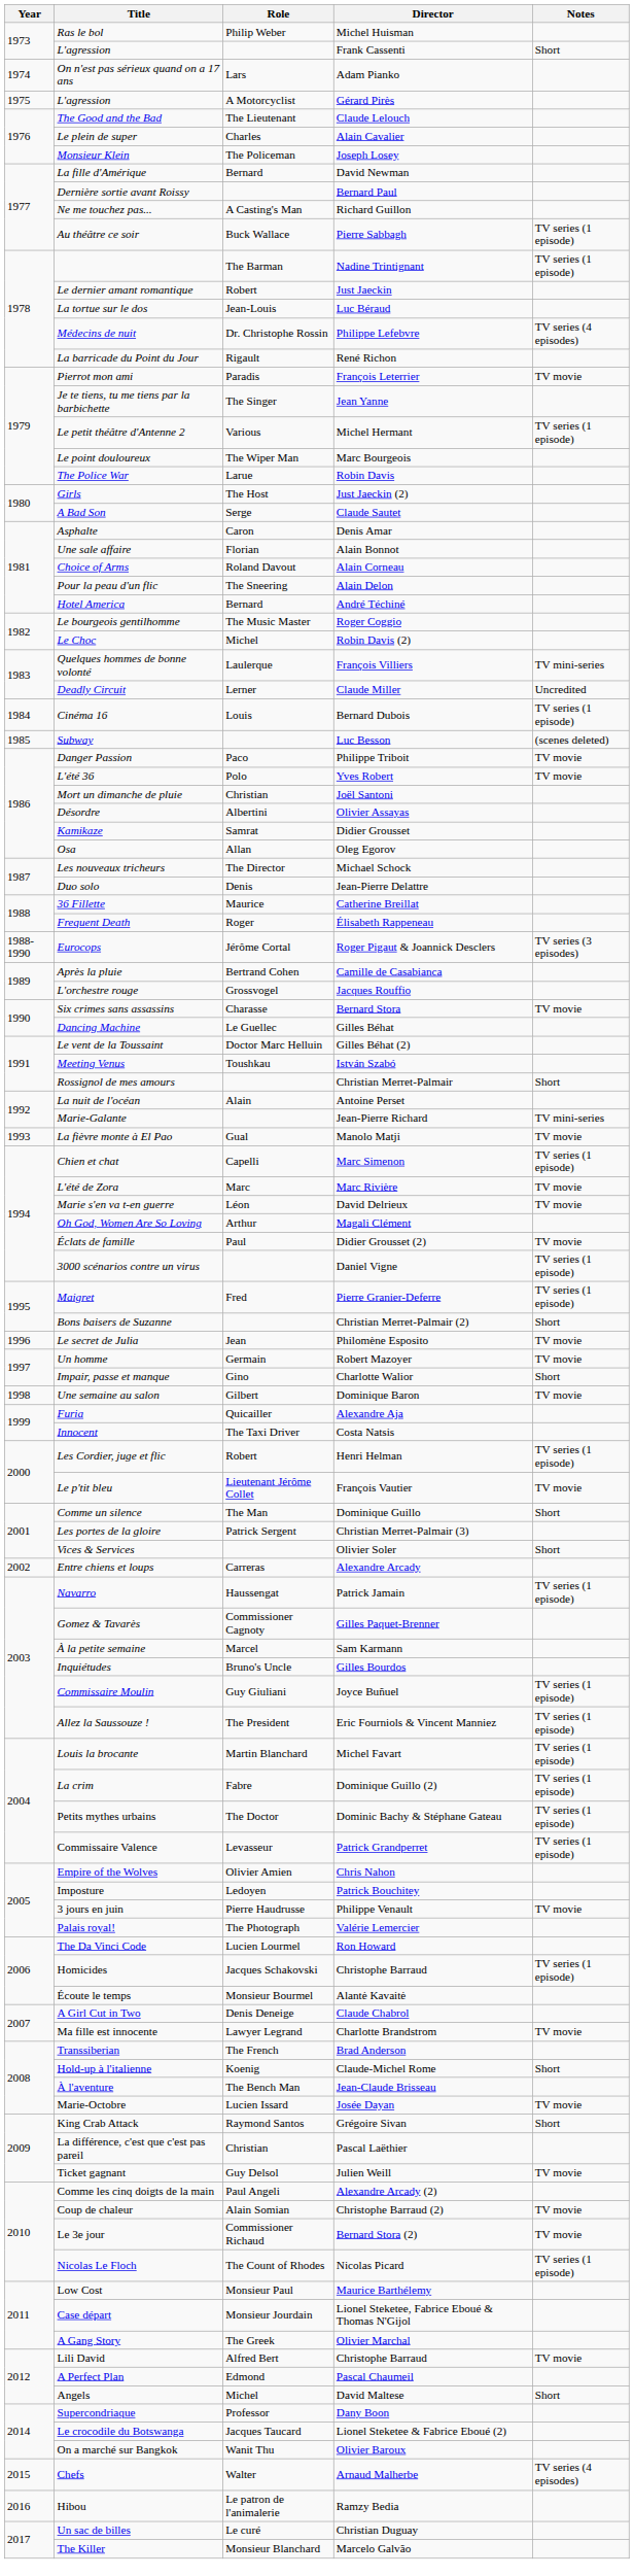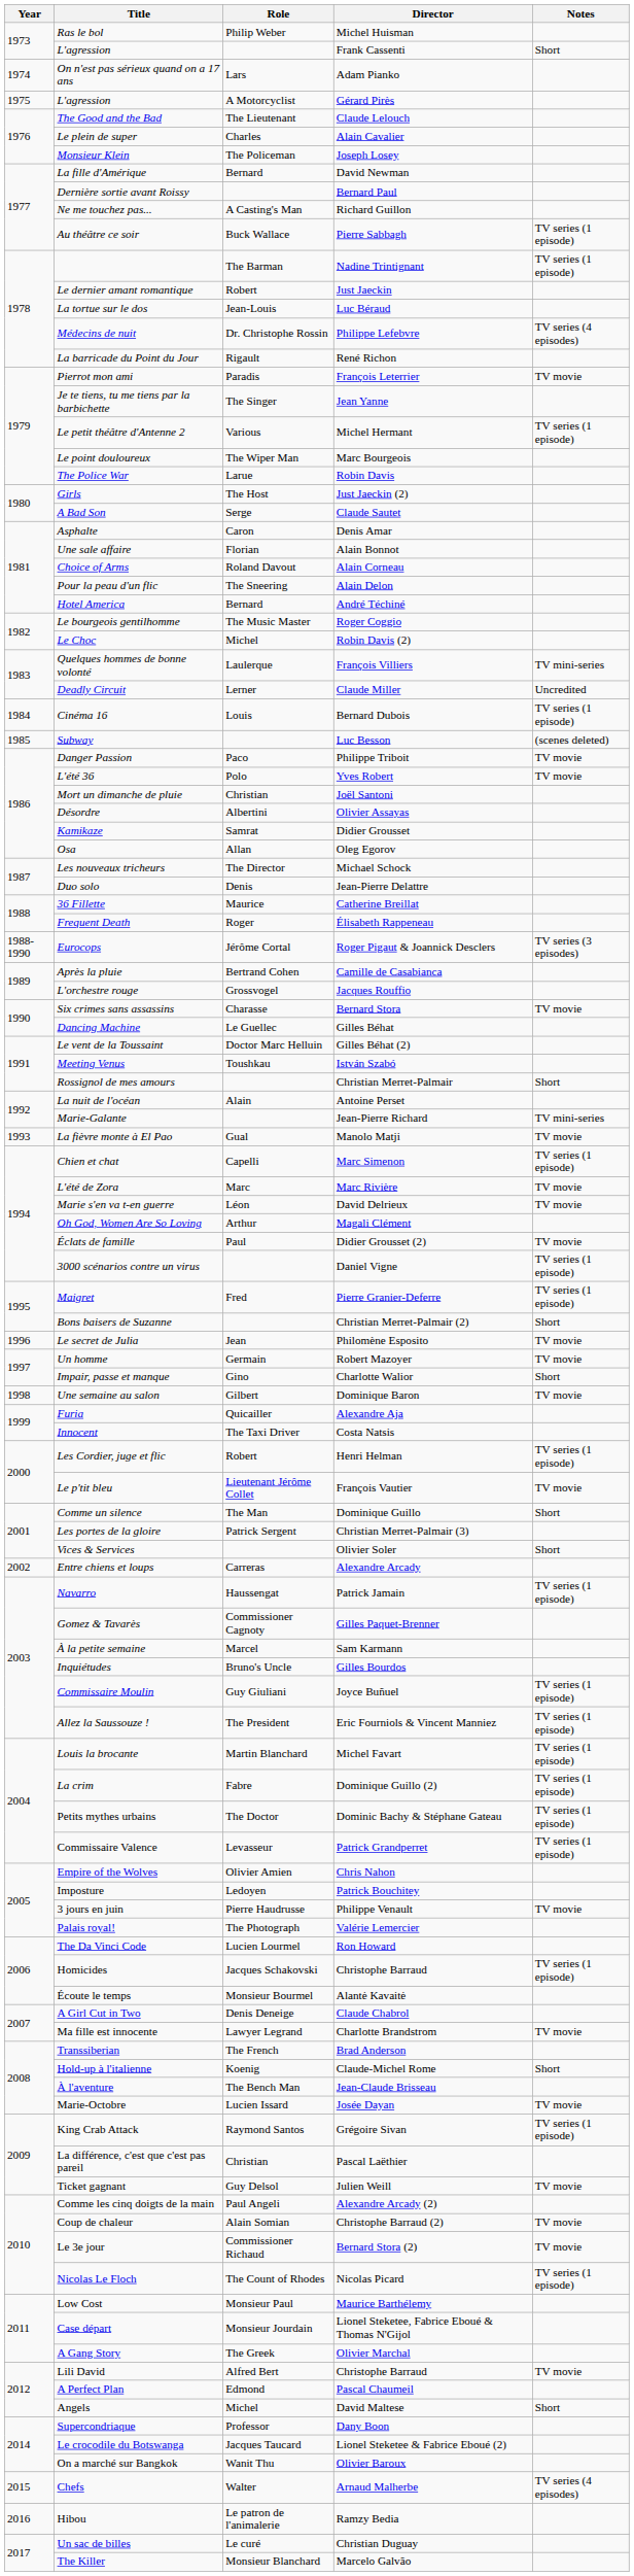 <table class="wikitable sortable">
 <tr>
 <th>Year</th>
 <th>Title</th>
 <th>Role</th>
 <th>Director</th>
 <th class="unsortable">Notes</th>
 </tr>
 <tr>
 <td rowspan=2>1973</td>
 <td><em>Ras le bol</em></td>
 <td>Philip Weber</td>
 <td>Michel Huisman</td>
 <td></td>
 </tr>
 <tr>
 <td><em>L'agression</em></td>
 <td></td>
 <td>Frank Cassenti</td>
 <td>Short</td>
 </tr>
 <tr>
 <td rowspan=1>1974</td>
 <td><em>On n'est pas sérieux quand on a 17 ans</em></td>
 <td>Lars</td>
 <td>Adam Pianko</td>
 <td></td>
 </tr>
 <tr>
 <td rowspan=1>1975</td>
 <td><em>L'agression</em></td>
 <td>A Motorcyclist</td>
 <td><a href='#'>Gérard Pirès</a></td>
 <td></td>
 </tr>
 <tr>
 <td rowspan=3>1976</td>
 <td><em><a href='#'>The Good and the Bad</a></em></td>
 <td>The Lieutenant</td>
 <td><a href='#'>Claude Lelouch</a></td>
 <td></td>
 </tr>
 <tr>
 <td><em>Le plein de super</em></td>
 <td>Charles</td>
 <td><a href='#'>Alain Cavalier</a></td>
 <td></td>
 </tr>
 <tr>
 <td><em><a href='#'>Monsieur Klein</a></em></td>
 <td>The Policeman</td>
 <td><a href='#'>Joseph Losey</a></td>
 <td></td>
 </tr>
 <tr>
 <td rowspan=4>1977</td>
 <td><em>La fille d'Amérique</em></td>
 <td>Bernard</td>
 <td>David Newman</td>
 <td></td>
 </tr>
 <tr>
 <td><em>Dernière sortie avant Roissy</em></td>
 <td></td>
 <td><a href='#'>Bernard Paul</a></td>
 <td></td>
 </tr>
 <tr>
 <td><em>Ne me touchez pas...</em></td>
 <td>A Casting's Man</td>
 <td>Richard Guillon</td>
 <td></td>
 </tr>
 <tr>
 <td><em>Au théâtre ce soir</em></td>
 <td>Buck Wallace</td>
 <td><a href='#'>Pierre Sabbagh</a></td>
 <td>TV series (1 episode)</td>
 </tr>
 <tr>
 <td rowspan=5>1978</td>
 <td><em></em></td>
 <td>The Barman</td>
 <td><a href='#'>Nadine Trintignant</a></td>
 <td>TV series (1 episode)</td>
 </tr>
 <tr>
 <td><em>Le dernier amant romantique</em></td>
 <td>Robert</td>
 <td><a href='#'>Just Jaeckin</a></td>
 <td></td>
 </tr>
 <tr>
 <td><em>La tortue sur le dos</em></td>
 <td>Jean-Louis</td>
 <td><a href='#'>Luc Béraud</a></td>
 <td></td>
 </tr>
 <tr>
 <td><em><a href='#'>Médecins de nuit</a></em></td>
 <td>Dr. Christophe Rossin</td>
 <td><a href='#'>Philippe Lefebvre</a></td>
 <td>TV series (4 episodes)</td>
 </tr>
 <tr>
 <td><em>La barricade du Point du Jour</em></td>
 <td>Rigault</td>
 <td>René Richon</td>
 <td></td>
 </tr>
 <tr>
 <td rowspan=5>1979</td>
 <td><em>Pierrot mon ami</em></td>
 <td>Paradis</td>
 <td><a href='#'>François Leterrier</a></td>
 <td>TV movie</td>
 </tr>
 <tr>
 <td><em>Je te tiens, tu me tiens par la barbichette</em></td>
 <td>The Singer</td>
 <td><a href='#'>Jean Yanne</a></td>
 <td></td>
 </tr>
 <tr>
 <td><em>Le petit théâtre d'Antenne 2</em></td>
 <td>Various</td>
 <td>Michel Hermant</td>
 <td>TV series (1 episode)</td>
 </tr>
 <tr>
 <td><em>Le point douloureux</em></td>
 <td>The Wiper Man</td>
 <td>Marc Bourgeois</td>
 <td></td>
 </tr>
 <tr>
 <td><em><a href='#'>The Police War</a></em></td>
 <td>Larue</td>
 <td><a href='#'>Robin Davis</a></td>
 <td></td>
 </tr>
 <tr>
 <td rowspan=2>1980</td>
 <td><em><a href='#'>Girls</a></em></td>
 <td>The Host</td>
 <td><a href='#'>Just Jaeckin</a> (2)</td>
 <td></td>
 </tr>
 <tr>
 <td><em><a href='#'>A Bad Son</a></em></td>
 <td>Serge</td>
 <td><a href='#'>Claude Sautet</a></td>
 <td></td>
 </tr>
 <tr>
 <td rowspan=5>1981</td>
 <td><em>Asphalte</em></td>
 <td>Caron</td>
 <td>Denis Amar</td>
 <td></td>
 </tr>
 <tr>
 <td><em>Une sale affaire</em></td>
 <td>Florian</td>
 <td>Alain Bonnot</td>
 <td></td>
 </tr>
 <tr>
 <td><em><a href='#'>Choice of Arms</a></em></td>
 <td>Roland Davout</td>
 <td><a href='#'>Alain Corneau</a></td>
 <td></td>
 </tr>
 <tr>
 <td><em>Pour la peau d'un flic</em></td>
 <td>The Sneering</td>
 <td><a href='#'>Alain Delon</a></td>
 <td></td>
 </tr>
 <tr>
 <td><em><a href='#'>Hotel America</a></em></td>
 <td>Bernard</td>
 <td><a href='#'>André Téchiné</a></td>
 <td></td>
 </tr>
 <tr>
 <td rowspan=2>1982</td>
 <td><em>Le bourgeois gentilhomme</em></td>
 <td>The Music Master</td>
 <td><a href='#'>Roger Coggio</a></td>
 <td></td>
 </tr>
 <tr>
 <td><em><a href='#'>Le Choc</a></em></td>
 <td>Michel</td>
 <td><a href='#'>Robin Davis</a> (2)</td>
 <td></td>
 </tr>
 <tr>
 <td rowspan=2>1983</td>
 <td><em>Quelques hommes de bonne volonté</em></td>
 <td>Laulerque</td>
 <td><a href='#'>François Villiers</a></td>
 <td>TV mini-series</td>
 </tr>
 <tr>
 <td><em><a href='#'>Deadly Circuit</a></em></td>
 <td>Lerner</td>
 <td><a href='#'>Claude Miller</a></td>
 <td>Uncredited</td>
 </tr>
 <tr>
 <td rowspan=1>1984</td>
 <td><em>Cinéma 16</em></td>
 <td>Louis</td>
 <td>Bernard Dubois</td>
 <td>TV series (1 episode)</td>
 </tr>
 <tr>
 <td rowspan=1>1985</td>
 <td><em><a href='#'>Subway</a></em></td>
 <td></td>
 <td><a href='#'>Luc Besson</a></td>
 <td>(scenes deleted)</td>
 </tr>
 <tr>
 <td rowspan=6>1986</td>
 <td><em>Danger Passion</em></td>
 <td>Paco</td>
 <td>Philippe Triboit</td>
 <td>TV movie</td>
 </tr>
 <tr>
 <td><em>L'été 36</em></td>
 <td>Polo</td>
 <td><a href='#'>Yves Robert</a></td>
 <td>TV movie</td>
 </tr>
 <tr>
 <td><em>Mort un dimanche de pluie</em></td>
 <td>Christian</td>
 <td><a href='#'>Joël Santoni</a></td>
 <td></td>
 </tr>
 <tr>
 <td><em>Désordre</em></td>
 <td>Albertini</td>
 <td><a href='#'>Olivier Assayas</a></td>
 <td></td>
 </tr>
 <tr>
 <td><em><a href='#'>Kamikaze</a></em></td>
 <td>Samrat</td>
 <td>Didier Grousset</td>
 <td></td>
 </tr>
 <tr>
 <td><em>Osa</em></td>
 <td>Allan</td>
 <td>Oleg Egorov</td>
 <td></td>
 </tr>
 <tr>
 <td rowspan=2>1987</td>
 <td><em>Les nouveaux tricheurs</em></td>
 <td>The Director</td>
 <td>Michael Schock</td>
 <td></td>
 </tr>
 <tr>
 <td><em>Duo solo</em></td>
 <td>Denis</td>
 <td>Jean-Pierre Delattre</td>
 <td></td>
 </tr>
 <tr>
 <td rowspan=2>1988</td>
 <td><em><a href='#'>36 Fillette</a></em></td>
 <td>Maurice</td>
 <td><a href='#'>Catherine Breillat</a></td>
 <td></td>
 </tr>
 <tr>
 <td><em><a href='#'>Frequent Death</a></em></td>
 <td>Roger</td>
 <td><a href='#'>Élisabeth Rappeneau</a></td>
 <td></td>
 </tr>
 <tr>
 <td rowspan=1>1988-1990</td>
 <td><em><a href='#'>Eurocops</a></em></td>
 <td>Jérôme Cortal</td>
 <td><a href='#'>Roger Pigaut</a> & Joannick Desclers</td>
 <td>TV series (3 episodes)</td>
 </tr>
 <tr>
 <td rowspan=2>1989</td>
 <td><em>Après la pluie</em></td>
 <td>Bertrand Cohen</td>
 <td><a href='#'>Camille de Casabianca</a></td>
 <td></td>
 </tr>
 <tr>
 <td><em>L'orchestre rouge</em></td>
 <td>Grossvogel</td>
 <td><a href='#'>Jacques Rouffio</a></td>
 <td></td>
 </tr>
 <tr>
 <td rowspan=2>1990</td>
 <td><em>Six crimes sans assassins</em></td>
 <td>Charasse</td>
 <td><a href='#'>Bernard Stora</a></td>
 <td>TV movie</td>
 </tr>
 <tr>
 <td><em><a href='#'>Dancing Machine</a></em></td>
 <td>Le Guellec</td>
 <td>Gilles Béhat</td>
 <td></td>
 </tr>
 <tr>
 <td rowspan=3>1991</td>
 <td><em>Le vent de la Toussaint</em></td>
 <td>Doctor Marc Helluin</td>
 <td>Gilles Béhat (2)</td>
 <td></td>
 </tr>
 <tr>
 <td><em><a href='#'>Meeting Venus</a></em></td>
 <td>Toushkau</td>
 <td><a href='#'>István Szabó</a></td>
 <td></td>
 </tr>
 <tr>
 <td><em>Rossignol de mes amours</em></td>
 <td></td>
 <td>Christian Merret-Palmair</td>
 <td>Short</td>
 </tr>
 <tr>
 <td rowspan=2>1992</td>
 <td><em>La nuit de l'océan</em></td>
 <td>Alain</td>
 <td>Antoine Perset</td>
 <td></td>
 </tr>
 <tr>
 <td><em>Marie-Galante</em></td>
 <td></td>
 <td>Jean-Pierre Richard</td>
 <td>TV mini-series</td>
 </tr>
 <tr>
 <td rowspan=1>1993</td>
 <td><em>La fièvre monte à El Pao</em></td>
 <td>Gual</td>
 <td>Manolo Matji</td>
 <td>TV movie</td>
 </tr>
 <tr>
 <td rowspan=6>1994</td>
 <td><em>Chien et chat</em></td>
 <td>Capelli</td>
 <td><a href='#'>Marc Simenon</a></td>
 <td>TV series (1 episode)</td>
 </tr>
 <tr>
 <td><em>L'été de Zora</em></td>
 <td>Marc</td>
 <td><a href='#'>Marc Rivière</a></td>
 <td>TV movie</td>
 </tr>
 <tr>
 <td><em>Marie s'en va t-en guerre</em></td>
 <td>Léon</td>
 <td>David Delrieux</td>
 <td>TV movie</td>
 </tr>
 <tr>
 <td><em><a href='#'>Oh God, Women Are So Loving</a></em></td>
 <td>Arthur</td>
 <td><a href='#'>Magali Clément</a></td>
 <td></td>
 </tr>
 <tr>
 <td><em>Éclats de famille</em></td>
 <td>Paul</td>
 <td>Didier Grousset (2)</td>
 <td>TV movie</td>
 </tr>
 <tr>
 <td><em>3000 scénarios contre un virus</em></td>
 <td></td>
 <td>Daniel Vigne</td>
 <td>TV series (1 episode)</td>
 </tr>
 <tr>
 <td rowspan=2>1995</td>
 <td><em><a href='#'>Maigret</a></em></td>
 <td>Fred</td>
 <td><a href='#'>Pierre Granier-Deferre</a></td>
 <td>TV series (1 episode)</td>
 </tr>
 <tr>
 <td><em>Bons baisers de Suzanne</em></td>
 <td></td>
 <td>Christian Merret-Palmair (2)</td>
 <td>Short</td>
 </tr>
 <tr>
 <td rowspan=1>1996</td>
 <td><em>Le secret de Julia</em></td>
 <td>Jean</td>
 <td>Philomène Esposito</td>
 <td>TV movie</td>
 </tr>
 <tr>
 <td rowspan=2>1997</td>
 <td><em>Un homme</em></td>
 <td>Germain</td>
 <td>Robert Mazoyer</td>
 <td>TV movie</td>
 </tr>
 <tr>
 <td><em>Impair, passe et manque</em></td>
 <td>Gino</td>
 <td>Charlotte Walior</td>
 <td>Short</td>
 </tr>
 <tr>
 <td rowspan=1>1998</td>
 <td><em>Une semaine au salon</em></td>
 <td>Gilbert</td>
 <td>Dominique Baron</td>
 <td>TV movie</td>
 </tr>
 <tr>
 <td rowspan=2>1999</td>
 <td><em><a href='#'>Furia</a></em></td>
 <td>Quicailler</td>
 <td><a href='#'>Alexandre Aja</a></td>
 <td></td>
 </tr>
 <tr>
 <td><em><a href='#'>Innocent</a></em></td>
 <td>The Taxi Driver</td>
 <td>Costa Natsis</td>
 <td></td>
 </tr>
 <tr>
 <td rowspan=2>2000</td>
 <td><em>Les Cordier, juge et flic</em></td>
 <td>Robert</td>
 <td>Henri Helman</td>
 <td>TV series (1 episode)</td>
 </tr>
 <tr>
 <td><em>Le p'tit bleu</em></td>
 <td><a href='#'>Lieutenant Jérôme Collet</a></td>
 <td>François Vautier</td>
 <td>TV movie</td>
 </tr>
 <tr>
 <td rowspan=3>2001</td>
 <td><em>Comme un silence</em></td>
 <td>The Man</td>
 <td>Dominique Guillo</td>
 <td>Short</td>
 </tr>
 <tr>
 <td><em>Les portes de la gloire</em></td>
 <td>Patrick Sergent</td>
 <td>Christian Merret-Palmair (3)</td>
 <td></td>
 </tr>
 <tr>
 <td><em>Vices & Services</em></td>
 <td></td>
 <td>Olivier Soler</td>
 <td>Short</td>
 </tr>
 <tr>
 <td rowspan=1>2002</td>
 <td><em>Entre chiens et loups</em></td>
 <td>Carreras</td>
 <td><a href='#'>Alexandre Arcady</a></td>
 <td></td>
 </tr>
 <tr>
 <td rowspan=6>2003</td>
 <td><em><a href='#'>Navarro</a></em></td>
 <td>Haussengat</td>
 <td>Patrick Jamain</td>
 <td>TV series (1 episode)</td>
 </tr>
 <tr>
 <td><em>Gomez & Tavarès</em></td>
 <td>Commissioner Cagnoty</td>
 <td><a href='#'>Gilles Paquet-Brenner</a></td>
 <td></td>
 </tr>
 <tr>
 <td><em>À la petite semaine</em></td>
 <td>Marcel</td>
 <td>Sam Karmann</td>
 <td></td>
 </tr>
 <tr>
 <td><em>Inquiétudes</em></td>
 <td>Bruno's Uncle</td>
 <td><a href='#'>Gilles Bourdos</a></td>
 <td></td>
 </tr>
 <tr>
 <td><em><a href='#'>Commissaire Moulin</a></em></td>
 <td>Guy Giuliani</td>
 <td>Joyce Buñuel</td>
 <td>TV series (1 episode)</td>
 </tr>
 <tr>
 <td><em>Allez la Saussouze !</em></td>
 <td>The President</td>
 <td>Eric Fourniols & Vincent Manniez</td>
 <td>TV series (1 episode)</td>
 </tr>
 <tr>
 <td rowspan=4>2004</td>
 <td><em>Louis la brocante</em></td>
 <td>Martin Blanchard</td>
 <td>Michel Favart</td>
 <td>TV series (1 episode)</td>
 </tr>
 <tr>
 <td><em>La crim<strong></td>
 <td>Fabre</td>
 <td>Dominique Guillo (2)</td>
 <td>TV series (1 episode)</td>
 </tr>
 <tr>
 <td></em>Petits mythes urbains<em></td>
 <td>The Doctor</td>
 <td>Dominic Bachy & Stéphane Gateau</td>
 <td>TV series (1 episode)</td>
 </tr>
 <tr>
 <td></em>Commissaire Valence<em></td>
 <td>Levasseur</td>
 <td><a href='#'>Patrick Grandperret</a></td>
 <td>TV series (1 episode)</td>
 </tr>
 <tr>
 <td rowspan=4>2005</td>
 <td></em><a href='#'>Empire of the Wolves</a><em></td>
 <td>Olivier Amien</td>
 <td><a href='#'>Chris Nahon</a></td>
 <td></td>
 </tr>
 <tr>
 <td></em>Imposture<em></td>
 <td>Ledoyen</td>
 <td><a href='#'>Patrick Bouchitey</a></td>
 <td></td>
 </tr>
 <tr>
 <td></em>3 jours en juin<em></td>
 <td>Pierre Haudrusse</td>
 <td>Philippe Venault</td>
 <td>TV movie</td>
 </tr>
 <tr>
 <td></em><a href='#'>Palais royal!</a><em></td>
 <td>The Photograph</td>
 <td><a href='#'>Valérie Lemercier</a></td>
 <td></td>
 </tr>
 <tr>
 <td rowspan=3>2006</td>
 <td></em><a href='#'>The Da Vinci Code</a><em></td>
 <td>Lucien Lourmel</td>
 <td><a href='#'>Ron Howard</a></td>
 <td></td>
 </tr>
 <tr>
 <td></em>Homicides<em></td>
 <td>Jacques Schakovski</td>
 <td>Christophe Barraud</td>
 <td>TV series (1 episode)</td>
 </tr>
 <tr>
 <td></em>Écoute le temps<em></td>
 <td>Monsieur Bourmel</td>
 <td>Alantė Kavaitė</td>
 <td></td>
 </tr>
 <tr>
 <td rowspan=2>2007</td>
 <td></em><a href='#'>A Girl Cut in Two</a><em></td>
 <td>Denis Deneige</td>
 <td><a href='#'>Claude Chabrol</a></td>
 <td></td>
 </tr>
 <tr>
 <td></em>Ma fille est innocente<em></td>
 <td>Lawyer Legrand</td>
 <td>Charlotte Brandstrom</td>
 <td>TV movie</td>
 </tr>
 <tr>
 <td rowspan=4>2008</td>
 <td></em><a href='#'>Transsiberian</a><em></td>
 <td>The French</td>
 <td><a href='#'>Brad Anderson</a></td>
 <td></td>
 </tr>
 <tr>
 <td></em><a href='#'>Hold-up à l'italienne</a><em></td>
 <td>Koenig</td>
 <td>Claude-Michel Rome</td>
 <td>Short</td>
 </tr>
 <tr>
 <td></em><a href='#'>À l'aventure</a><em></td>
 <td>The Bench Man</td>
 <td><a href='#'>Jean-Claude Brisseau</a></td>
 <td></td>
 </tr>
 <tr>
 <td></em>Marie-Octobre<em></td>
 <td>Lucien Issard</td>
 <td><a href='#'>Josée Dayan</a></td>
 <td>TV movie</td>
 </tr>
 <tr>
 <td rowspan=3>2009</td>
 <td></em>King Crab Attack<em></td>
 <td>Raymond Santos</td>
 <td>Grégoire Sivan</td>
-<td>Short</td>
+<td>TV series (1 episode)</td>
 </tr>
 <tr>
 <td></em>La différence, c'est que c'est pas pareil<em></td>
 <td>Christian</td>
 <td>Pascal Laëthier</td>
 <td></td>
 </tr>
 <tr>
 <td></em>Ticket gagnant<em></td>
 <td>Guy Delsol</td>
 <td>Julien Weill</td>
 <td>TV movie</td>
 </tr>
 <tr>
 <td rowspan=4>2010</td>
 <td></em>Comme les cinq doigts de la main<em></td>
 <td>Paul Angeli</td>
 <td><a href='#'>Alexandre Arcady</a> (2)</td>
 <td></td>
 </tr>
 <tr>
 <td></em>Coup de chaleur<em></td>
 <td>Alain Somian</td>
 <td>Christophe Barraud (2)</td>
 <td>TV movie</td>
 </tr>
 <tr>
 <td></em>Le 3e jour<em></td>
 <td>Commissioner Richaud</td>
 <td><a href='#'>Bernard Stora</a> (2)</td>
 <td>TV movie</td>
 </tr>
 <tr>
 <td></em><a href='#'>Nicolas Le Floch</a><em></td>
 <td>The Count of Rhodes</td>
 <td>Nicolas Picard</td>
 <td>TV series (1 episode)</td>
 </tr>
 <tr>
 <td rowspan=3>2011</td>
 <td></em>Low Cost<em></td>
 <td>Monsieur Paul</td>
 <td><a href='#'>Maurice Barthélemy</a></td>
 <td></td>
 </tr>
 <tr>
 <td></em><a href='#'>Case départ</a><em></td>
 <td>Monsieur Jourdain</td>
 <td>Lionel Steketee, Fabrice Eboué & Thomas N'Gijol</td>
 <td></td>
 </tr>
 <tr>
 <td></em><a href='#'>A Gang Story</a><em></td>
 <td>The Greek</td>
 <td><a href='#'>Olivier Marchal</a></td>
 <td></td>
 </tr>
 <tr>
 <td rowspan=3>2012</td>
 <td></em>Lili David<em></td>
 <td>Alfred Bert</td>
 <td>Christophe Barraud</td>
 <td>TV movie</td>
 </tr>
 <tr>
 <td></em><a href='#'>A Perfect Plan</a><em></td>
 <td>Edmond</td>
 <td><a href='#'>Pascal Chaumeil</a></td>
 <td></td>
 </tr>
 <tr>
 <td></em>Angels<em></td>
 <td>Michel</td>
 <td>David Maltese</td>
 <td>Short</td>
 </tr>
 <tr>
 <td rowspan=3>2014</td>
 <td></em><a href='#'>Supercondriaque</a><em></td>
 <td>Professor</td>
 <td><a href='#'>Dany Boon</a></td>
 <td></td>
 </tr>
 <tr>
 <td></em><a href='#'>Le crocodile du Botswanga</a><em></td>
 <td>Jacques Taucard</td>
 <td>Lionel Steketee & Fabrice Eboué (2)</td>
 <td></td>
 </tr>
 <tr>
 <td></em>On a marché sur Bangkok<em></td>
 <td>Wanit Thu</td>
 <td><a href='#'>Olivier Baroux</a></td>
 <td></td>
 </tr>
 <tr>
 <td rowspan=1>2015</td>
 <td></em><a href='#'>Chefs</a><em></td>
 <td>Walter</td>
 <td><a href='#'>Arnaud Malherbe</a></td>
 <td>TV series (4 episodes)</td>
 </tr>
 <tr>
 <td rowspan=1>2016</td>
 <td></em>Hibou<em></td>
 <td>Le patron de l'animalerie</td>
 <td>Ramzy Bedia</td>
 <td></td>
 </tr>
 <tr>
 <td rowspan=2>2017</td>
 <td></em><a href='#'>Un sac de billes</a><em></td>
 <td>Le curé</td>
 <td>Christian Duguay</td>
 <td></td>
 </tr>
 <tr>
 <td></em><a href='#'>The Killer</a><em></td>
 <td>Monsieur Blanchard</td>
 <td>Marcelo Galvão</td>
 <td></td>
 </tr>
 </table>
